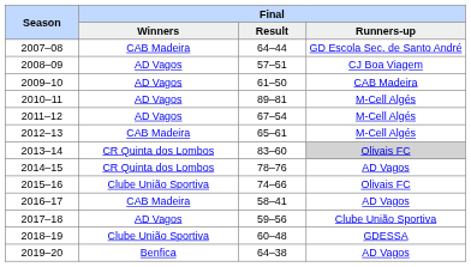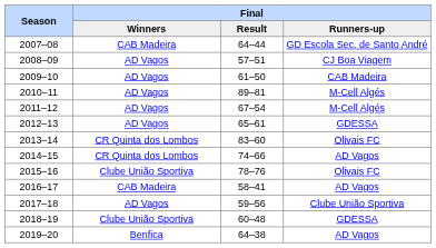 <table border=1 style="border-collapse:collapse; font-size:90%;" cellpadding=3 cellspacing=0 width=70%>
 <tr bgcolor=#C1D8FF>
 <th rowspan=2 width=5%>Season</th>
 <th colspan=3>Final</th>
 </tr>
 <tr bgcolor=#EFEFEF>
 <th width=15%>Winners</th>
 <th width=5%>Result</th>
 <th width=15%>Runners-up</th>
 </tr>
 <tr align=center>
 <td>2007–08</td>
 <td><a href='#'>CAB Madeira</a></td>
 <td>64–44</td>
 <td><a href='#'>GD Escola Sec. de Santo André</a></td>
 </tr>
 <tr align=center>
 <td>2008–09</td>
 <td><a href='#'>AD Vagos</a></td>
 <td>57–51</td>
 <td><a href='#'>CJ Boa Viagem</a></td>
 </tr>
 <tr align=center>
 <td>2009–10</td>
 <td><a href='#'>AD Vagos</a></td>
 <td>61–50</td>
 <td><a href='#'>CAB Madeira</a></td>
 </tr>
 <tr align=center>
 <td>2010–11</td>
 <td><a href='#'>AD Vagos</a></td>
 <td>89–81</td>
 <td><a href='#'>M-Cell Algés</a></td>
 </tr>
 <tr align=center>
 <td>2011–12</td>
 <td><a href='#'>AD Vagos</a></td>
 <td>67–54</td>
 <td><a href='#'>M-Cell Algés</a></td>
 </tr>
 <tr align=center>
 <td>2012–13</td>
-<td><a href='#'>CAB Madeira</a></td>
+<td><a href='#'>AD Vagos</a></td>
 <td>65–61</td>
-<td><a href='#'>M-Cell Algés</a></td>
+<td><a href='#'>GDESSA</a></td>
 </tr>
 <tr align=center>
 <td>2013–14</td>
 <td><a href='#'>CR Quinta dos Lombos</a></td>
 <td>83–60</td>
-<td style="background: lightgrey;"><a href='#'>Olivais FC</a></td>
+<td><a href='#'>Olivais FC</a></td>
 </tr>
 <tr align=center>
 <td>2014–15</td>
 <td><a href='#'>CR Quinta dos Lombos</a></td>
-<td>78–76</td>
+<td>74–66</td>
 <td><a href='#'>AD Vagos</a></td>
 </tr>
 <tr align=center>
 <td>2015–16</td>
 <td><a href='#'>Clube União Sportiva</a></td>
-<td>74–66</td>
+<td>78–76</td>
 <td><a href='#'>Olivais FC</a></td>
 </tr>
 <tr align=center>
 <td>2016–17</td>
 <td><a href='#'>CAB Madeira</a></td>
 <td>58–41</td>
 <td><a href='#'>AD Vagos</a></td>
 </tr>
 <tr align=center>
 <td>2017–18</td>
 <td><a href='#'>AD Vagos</a></td>
 <td>59–56</td>
 <td><a href='#'>Clube União Sportiva</a></td>
 </tr>
 <tr align=center>
 <td>2018–19</td>
 <td><a href='#'>Clube União Sportiva</a></td>
 <td>60–48</td>
 <td><a href='#'>GDESSA</a></td>
 </tr>
 <tr align=center>
 <td>2019–20</td>
 <td><a href='#'>Benfica</a></td>
 <td>64–38</td>
 <td><a href='#'>AD Vagos</a></td>
 </tr>
 </table>
